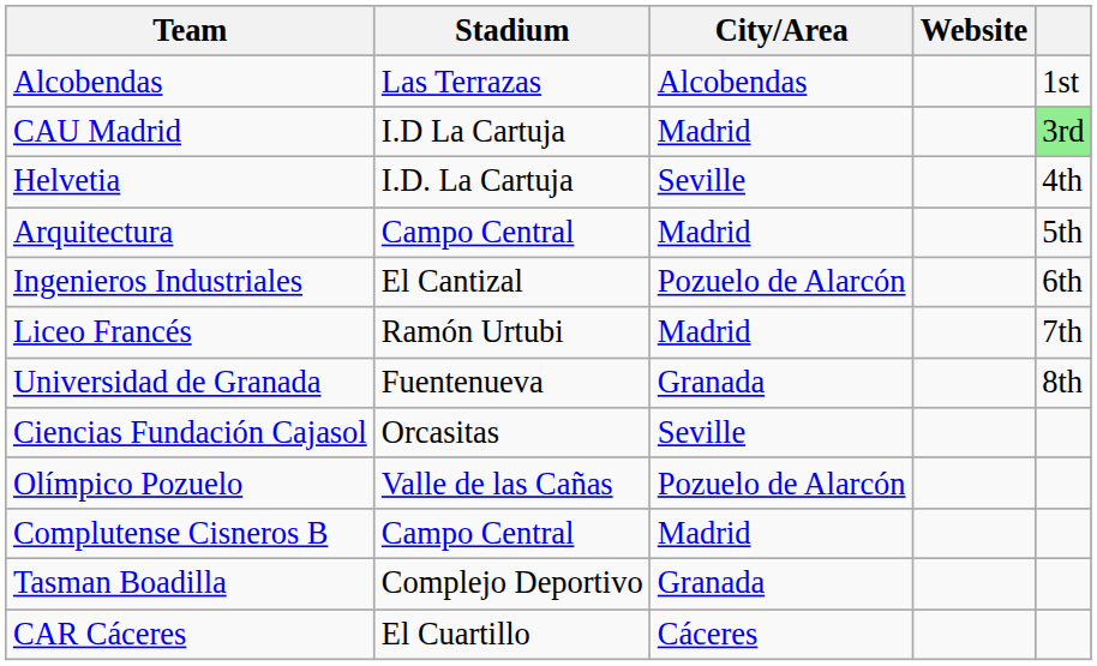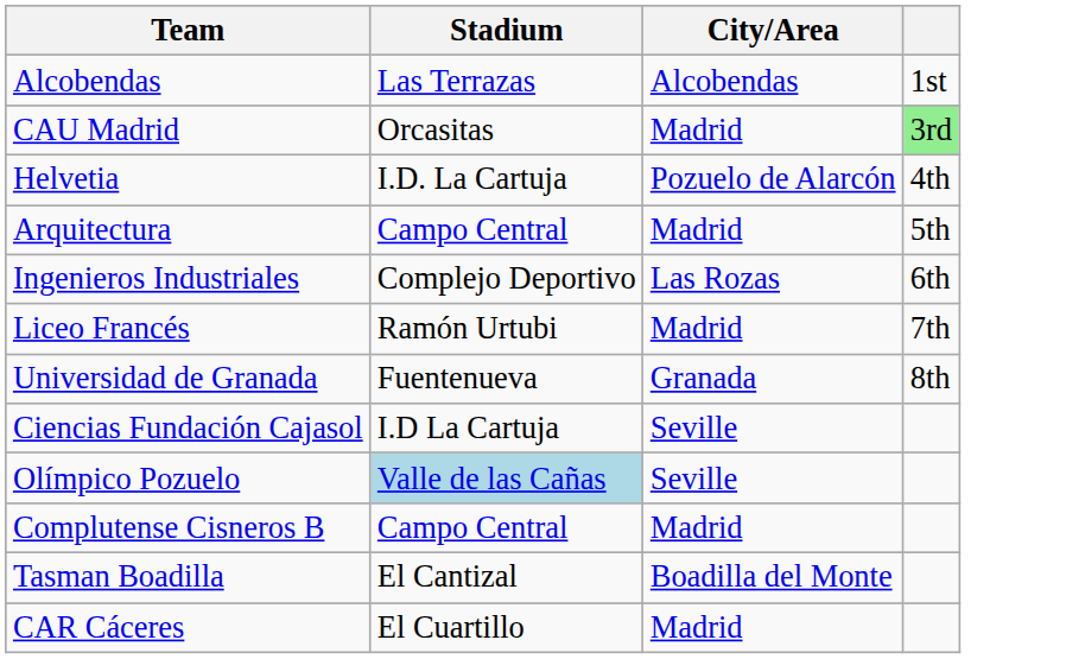 <table class="wikitable sortable">
 <tr>
 <th>Team</th>
 <th>Stadium</th>
 <th>City/Area</th>
-<th>Website</th>
 <th></th>
 </tr>
 <tr>
 <td><a href='#'>Alcobendas</a></td>
 <td><a href='#'>Las Terrazas</a></td>
 <td><a href='#'>Alcobendas</a></td>
-<td></td>
 <td>1st</td>
 </tr>
 <tr>
 <td><a href='#'>CAU Madrid</a></td>
-<td>I.D La Cartuja</td>
+<td>Orcasitas</td>
 <td><a href='#'>Madrid</a></td>
-<td> </td>
 <td style="background: lightgreen;">3rd</td>
 </tr>
 <tr>
 <td><a href='#'>Helvetia</a></td>
 <td>I.D. La Cartuja</td>
-<td><a href='#'>Seville</a></td>
-<td></td>
+<td><a href='#'>Pozuelo de Alarcón</a></td>
 <td>4th</td>
 </tr>
 <tr>
 <td><a href='#'>Arquitectura</a></td>
 <td><a href='#'>Campo Central</a></td>
 <td><a href='#'>Madrid</a></td>
-<td></td>
 <td>5th</td>
 </tr>
 <tr>
 <td><a href='#'>Ingenieros Industriales</a></td>
-<td>El Cantizal</td>
-<td><a href='#'>Pozuelo de Alarcón</a></td>
-<td></td>
+<td>Complejo Deportivo</td>
+<td><a href='#'>Las Rozas</a></td>
 <td>6th</td>
 </tr>
 <tr>
 <td><a href='#'>Liceo Francés</a></td>
 <td>Ramón Urtubi</td>
 <td><a href='#'>Madrid</a></td>
-<td></td>
 <td>7th</td>
 </tr>
 <tr>
 <td><a href='#'>Universidad de Granada</a></td>
 <td>Fuentenueva</td>
 <td><a href='#'>Granada</a></td>
-<td></td>
 <td>8th</td>
 </tr>
 <tr>
 <td><a href='#'>Ciencias Fundación Cajasol</a></td>
-<td>Orcasitas</td>
+<td>I.D La Cartuja</td>
 <td><a href='#'>Seville</a></td>
-<td></td>
 <td></td>
 </tr>
 <tr>
 <td><a href='#'>Olímpico Pozuelo</a></td>
-<td><a href='#'>Valle de las Cañas</a></td>
-<td><a href='#'>Pozuelo de Alarcón</a></td>
-<td></td>
+<td style="background: lightblue;"><a href='#'>Valle de las Cañas</a></td>
+<td><a href='#'>Seville</a></td>
 <td></td>
 </tr>
 <tr>
 <td><a href='#'>Complutense Cisneros B</a></td>
 <td><a href='#'>Campo Central</a></td>
 <td><a href='#'>Madrid</a></td>
 <td></td>
-<td></td>
 </tr>
 <tr>
 <td><a href='#'>Tasman Boadilla</a></td>
-<td>Complejo Deportivo</td>
-<td><a href='#'>Granada</a></td>
-<td></td>
+<td>El Cantizal</td>
+<td><a href='#'>Boadilla del Monte</a></td>
 <td></td>
 </tr>
 <tr>
 <td><a href='#'>CAR Cáceres</a></td>
 <td>El Cuartillo</td>
-<td><a href='#'>Cáceres</a></td>
-<td></td>
+<td><a href='#'>Madrid</a></td>
 <td></td>
 </tr>
 </table>
